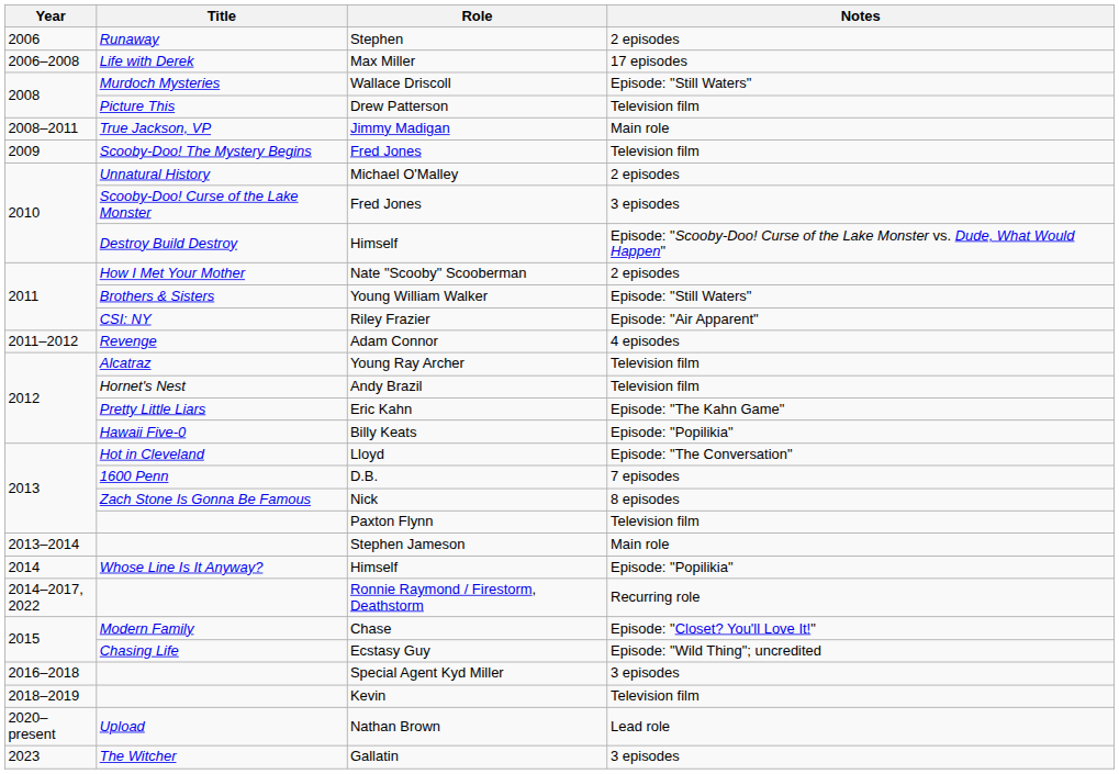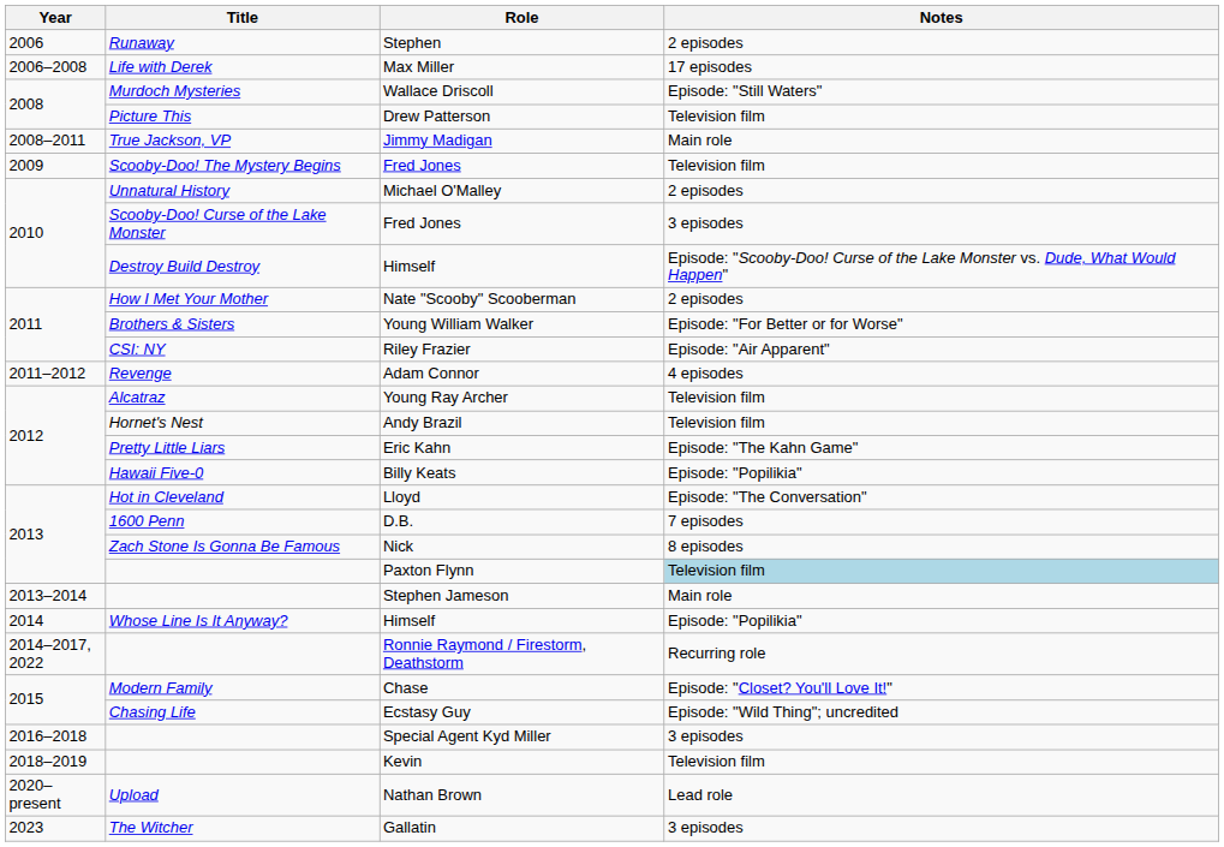 <table class="wikitable sortable">
 <tr>
 <th>Year</th>
 <th>Title</th>
 <th>Role</th>
 <th class="unsortable">Notes</th>
 </tr>
 <tr>
 <td>2006</td>
 <td><em><a href='#'>Runaway</a></em></td>
 <td>Stephen</td>
 <td>2 episodes</td>
 </tr>
 <tr>
 <td>2006–2008</td>
 <td><em><a href='#'>Life with Derek</a></em></td>
 <td>Max Miller</td>
 <td>17 episodes</td>
 </tr>
 <tr>
 <td rowspan="2">2008</td>
 <td><em><a href='#'>Murdoch Mysteries</a></em></td>
 <td>Wallace Driscoll</td>
 <td>Episode: "Still Waters"</td>
 </tr>
 <tr>
 <td><em><a href='#'>Picture This</a></em></td>
 <td>Drew Patterson</td>
 <td>Television film</td>
 </tr>
 <tr>
 <td>2008–2011</td>
 <td><em><a href='#'>True Jackson, VP</a></em></td>
 <td><a href='#'>Jimmy Madigan</a></td>
 <td>Main role</td>
 </tr>
 <tr>
 <td>2009</td>
 <td><em><a href='#'>Scooby-Doo! The Mystery Begins</a></em></td>
 <td><a href='#'>Fred Jones</a></td>
 <td>Television film</td>
 </tr>
 <tr>
 <td rowspan="3">2010</td>
 <td><em><a href='#'>Unnatural History</a></em></td>
 <td>Michael O'Malley</td>
 <td>2 episodes</td>
 </tr>
 <tr>
 <td><em><a href='#'>Scooby-Doo! Curse of the Lake Monster</a></em></td>
 <td>Fred Jones</td>
 <td>3 episodes</td>
 </tr>
 <tr>
 <td><em><a href='#'>Destroy Build Destroy</a></em></td>
 <td>Himself</td>
 <td>Episode: "<em>Scooby-Doo! Curse of the Lake Monster</em> vs. <em><a href='#'>Dude, What Would Happen</a></em>"</td>
 </tr>
 <tr>
 <td rowspan="3">2011</td>
 <td><em><a href='#'>How I Met Your Mother</a></em></td>
 <td>Nate "Scooby" Scooberman</td>
 <td>2 episodes</td>
 </tr>
 <tr>
 <td><em><a href='#'>Brothers & Sisters</a></em></td>
 <td>Young William Walker</td>
-<td>Episode: "Still Waters"</td>
+<td>Episode: "For Better or for Worse"</td>
 </tr>
 <tr>
 <td><em><a href='#'>CSI: NY</a></em></td>
 <td>Riley Frazier</td>
 <td>Episode: "Air Apparent"</td>
 </tr>
 <tr>
 <td>2011–2012</td>
 <td><em><a href='#'>Revenge</a></em></td>
 <td>Adam Connor</td>
 <td>4 episodes</td>
 </tr>
 <tr>
 <td rowspan="4">2012</td>
 <td><em><a href='#'>Alcatraz</a></em></td>
 <td>Young Ray Archer</td>
 <td>Television film</td>
 </tr>
 <tr>
 <td><em>Hornet's Nest</em></td>
 <td>Andy Brazil</td>
 <td>Television film</td>
 </tr>
 <tr>
 <td><em><a href='#'>Pretty Little Liars</a></em></td>
 <td>Eric Kahn</td>
 <td>Episode: "The Kahn Game"</td>
 </tr>
 <tr>
 <td><em><a href='#'>Hawaii Five-0</a></em></td>
 <td>Billy Keats</td>
 <td>Episode: "Popilikia"</td>
 </tr>
 <tr>
 <td rowspan="4">2013</td>
 <td><em><a href='#'>Hot in Cleveland</a></em></td>
 <td>Lloyd</td>
 <td>Episode: "The Conversation"</td>
 </tr>
 <tr>
 <td><em><a href='#'>1600 Penn</a></em></td>
 <td>D.B.</td>
 <td>7 episodes</td>
 </tr>
 <tr>
 <td><em><a href='#'>Zach Stone Is Gonna Be Famous</a></em></td>
 <td>Nick</td>
 <td>8 episodes</td>
 </tr>
 <tr>
 <td><em></em></td>
 <td>Paxton Flynn</td>
-<td>Television film</td>
+<td style="background: lightblue;">Television film</td>
 </tr>
 <tr>
 <td>2013–2014</td>
 <td><em></em></td>
 <td>Stephen Jameson</td>
 <td>Main role</td>
 </tr>
 <tr>
 <td>2014</td>
 <td><em><a href='#'>Whose Line Is It Anyway?</a></em></td>
 <td>Himself</td>
 <td>Episode: "Popilikia"</td>
 </tr>
 <tr>
 <td>2014–2017,<br>2022</td>
 <td><em></em></td>
 <td><a href='#'>Ronnie Raymond / Firestorm</a>, <a href='#'>Deathstorm</a></td>
 <td>Recurring role</td>
 </tr>
 <tr>
 <td rowspan="2">2015</td>
 <td><em><a href='#'>Modern Family</a></em></td>
 <td>Chase</td>
 <td>Episode: "<a href='#'>Closet? You'll Love It!</a>"</td>
 </tr>
 <tr>
 <td><em><a href='#'>Chasing Life</a></em></td>
 <td>Ecstasy Guy</td>
 <td>Episode: "Wild Thing"; uncredited</td>
 </tr>
 <tr>
 <td>2016–2018</td>
 <td><em></em></td>
 <td>Special Agent Kyd Miller</td>
 <td>3 episodes</td>
 </tr>
 <tr>
 <td>2018–2019</td>
 <td><em></em></td>
 <td>Kevin</td>
 <td>Television film</td>
 </tr>
 <tr>
 <td>2020–present</td>
 <td><em><a href='#'>Upload</a></em></td>
 <td>Nathan Brown</td>
 <td>Lead role</td>
 </tr>
 <tr>
 <td>2023</td>
 <td data-sort-value="Witcher, The"><a href='#'><em>The Witcher</em></a></td>
 <td>Gallatin</td>
 <td>3 episodes</td>
 </tr>
 </table>
